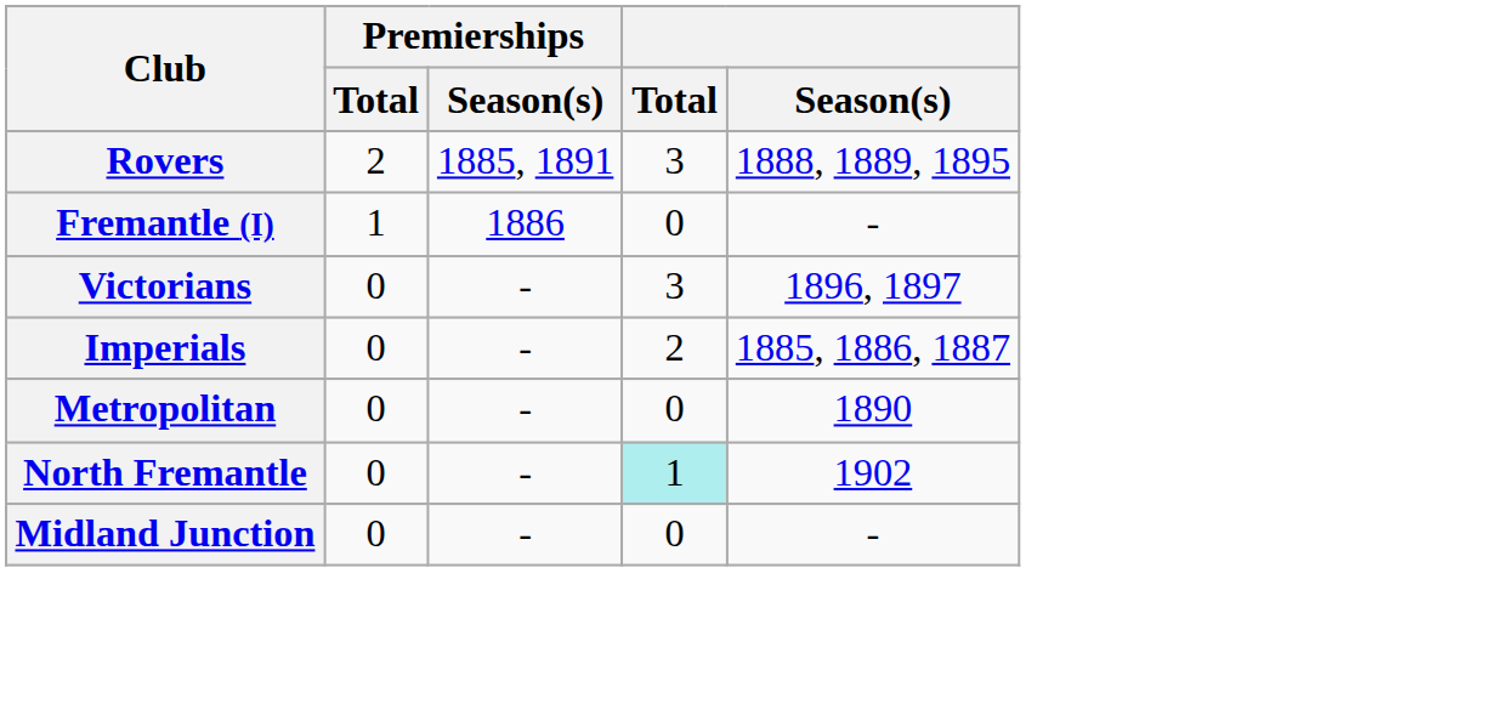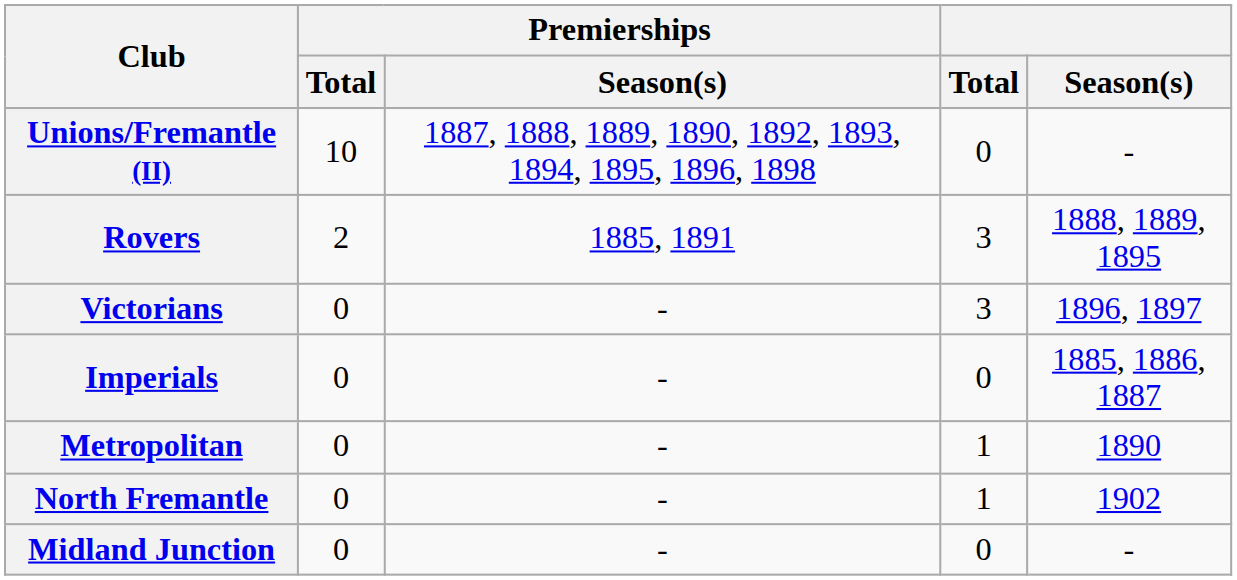 <table class="wikitable sortable" style="text-align:center">
 <tr>
 <th scope="col" rowspan="2">Club</th>
 <th scope="col" colspan="2">Premierships</th>
 <th scope="col" colspan="2"></th>
 </tr>
 <tr>
 <th scope="col">Total</th>
 <th scope="col" class="unsortable">Season(s)</th>
 <th scope="col">Total</th>
 <th scope="col" class="unsortable">Season(s)</th>
 </tr>
 <tr>
+<th scope="row" align="left"><a href='#'>Unions/Fremantle <small>(II)</small></a></th>
+<td>10</td>
+<td><a href='#'>1887</a>, <a href='#'>1888</a>, <a href='#'>1889</a>, <a href='#'>1890</a>, <a href='#'>1892</a>, <a href='#'>1893</a>, <a href='#'>1894</a>, <a href='#'>1895</a>, <a href='#'>1896</a>, <a href='#'>1898</a></td>
+<td>0</td>
+<td>-</td>
+</tr>
+<tr>
 <th scope="row" align="left"><a href='#'>Rovers</a></th>
 <td>2</td>
 <td><a href='#'>1885</a>, <a href='#'>1891</a></td>
 <td>3</td>
 <td><a href='#'>1888</a>, <a href='#'>1889</a>, <a href='#'>1895</a></td>
-</tr>
-<tr>
-<th scope="row" align="left"><a href='#'>Fremantle <small>(I)</small></a></th>
-<td>1</td>
-<td><a href='#'>1886</a></td>
-<td>0</td>
-<td>-</td>
 </tr>
 <tr>
 <th scope="row" align="left"><a href='#'>Victorians</a></th>
 <td>0</td>
 <td>-</td>
 <td>3</td>
 <td><a href='#'>1896</a>, <a href='#'>1897</a></td>
 </tr>
 <tr>
 <th scope="row" align="left"><a href='#'>Imperials</a></th>
 <td>0</td>
 <td>-</td>
-<td>2</td>
+<td>0</td>
 <td><a href='#'>1885</a>, <a href='#'>1886</a>, <a href='#'>1887</a></td>
 </tr>
 <tr>
 <th scope="row" align="left"><a href='#'>Metropolitan</a></th>
 <td>0</td>
 <td>-</td>
-<td>0</td>
+<td>1</td>
 <td><a href='#'>1890</a></td>
 </tr>
 <tr>
 <th scope="row" align="left"><a href='#'>North Fremantle</a></th>
 <td>0</td>
 <td>-</td>
-<td style="background: paleturquoise;">1</td>
+<td>1</td>
 <td><a href='#'>1902</a></td>
 </tr>
 <tr>
 <th scope="row" align="left"><a href='#'>Midland Junction</a></th>
 <td>0</td>
 <td>-</td>
 <td>0</td>
 <td>-</td>
 </tr>
 </table>
